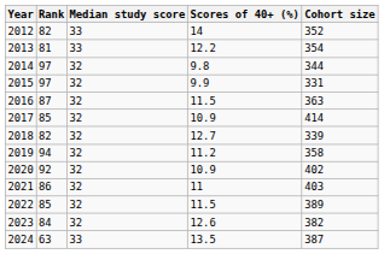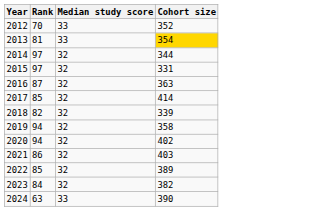 <table class="wikitable">
 <tr>
 <th>Year</th>
 <th>Rank</th>
 <th>Median study score</th>
-<th>Scores of 40+ (%)</th>
 <th>Cohort size</th>
 </tr>
 <tr>
 <td>2012</td>
-<td>82</td>
+<td>70</td>
 <td>33</td>
-<td>14</td>
 <td>352</td>
 </tr>
 <tr>
 <td>2013</td>
 <td>81</td>
 <td>33</td>
-<td>12.2</td>
-<td>354</td>
+<td style="background: gold;">354</td>
 </tr>
 <tr>
 <td>2014</td>
 <td>97</td>
 <td>32</td>
-<td>9.8</td>
 <td>344</td>
 </tr>
 <tr>
 <td>2015</td>
 <td>97</td>
 <td>32</td>
-<td>9.9</td>
 <td>331</td>
 </tr>
 <tr>
 <td>2016</td>
 <td>87</td>
 <td>32</td>
-<td>11.5</td>
 <td>363</td>
 </tr>
 <tr>
 <td>2017</td>
 <td>85</td>
 <td>32</td>
-<td>10.9</td>
 <td>414</td>
 </tr>
 <tr>
 <td>2018</td>
 <td>82</td>
 <td>32</td>
-<td>12.7</td>
 <td>339</td>
 </tr>
 <tr>
 <td>2019</td>
 <td>94</td>
 <td>32</td>
-<td>11.2</td>
 <td>358</td>
 </tr>
 <tr>
 <td>2020</td>
-<td>92</td>
+<td>94</td>
 <td>32</td>
-<td>10.9</td>
 <td>402</td>
 </tr>
 <tr>
 <td>2021</td>
 <td>86</td>
 <td>32</td>
-<td>11</td>
 <td>403</td>
 </tr>
 <tr>
 <td>2022</td>
 <td>85</td>
 <td>32</td>
-<td>11.5</td>
 <td>389</td>
 </tr>
 <tr>
 <td>2023</td>
 <td>84</td>
 <td>32</td>
-<td>12.6</td>
 <td>382</td>
 </tr>
 <tr>
 <td>2024</td>
 <td>63</td>
 <td>33</td>
-<td>13.5</td>
-<td>387</td>
+<td>390</td>
 </tr>
 </table>
